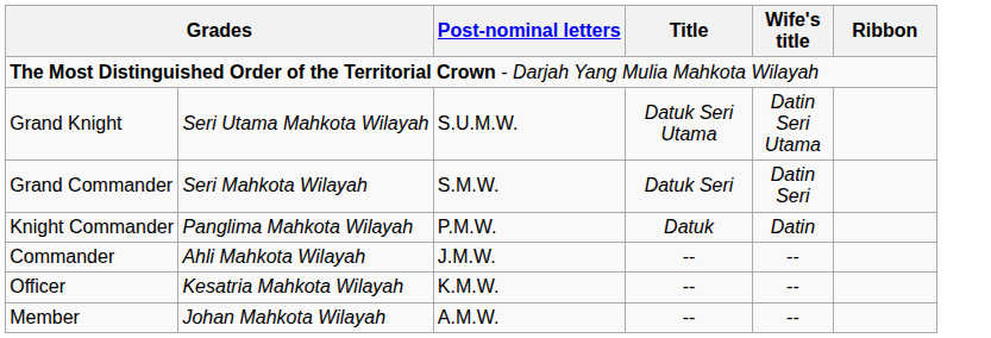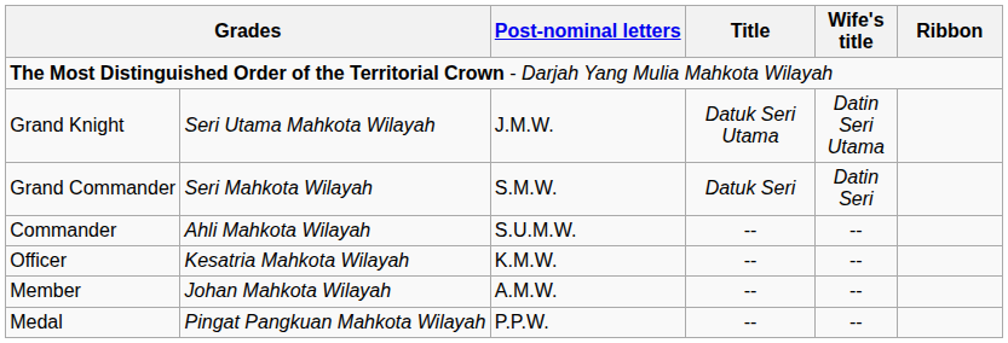 <table class="wikitable">
 <tr>
 <th colspan=2>Grades</th>
 <th><a href='#'>Post-nominal letters</a></th>
 <th width=100px>Title</th>
 <th width=60px>Wife's title</th>
 <th width=80px>Ribbon</th>
 </tr>
 <tr>
 <td colspan="6"><strong>The Most Distinguished Order of the Territorial Crown</strong> - <em>Darjah Yang Mulia Mahkota Wilayah</em></td>
 </tr>
 <tr>
 <td>Grand Knight</td>
 <td><em>Seri Utama Mahkota Wilayah</em></td>
-<td>S.U.M.W.</td>
+<td>J.M.W.</td>
 <td align=center><em>Datuk Seri Utama</em></td>
 <td align=center><em>Datin Seri Utama</em></td>
 <td></td>
 </tr>
 <tr>
 <td>Grand Commander</td>
 <td><em>Seri Mahkota Wilayah</em></td>
 <td>S.M.W.</td>
 <td align=center><em>Datuk Seri</em></td>
 <td align=center><em>Datin Seri</em></td>
 <td></td>
 </tr>
 <tr>
-<td>Knight Commander</td>
-<td><em>Panglima Mahkota Wilayah</em></td>
-<td>P.M.W.</td>
-<td align=center><em>Datuk</em></td>
-<td align=center><em>Datin</em></td>
-<td></td>
-</tr>
-<tr>
 <td>Commander</td>
 <td><em>Ahli Mahkota Wilayah</em></td>
-<td>J.M.W.</td>
+<td>S.U.M.W.</td>
 <td align=center>--</td>
 <td align=center>--</td>
 <td></td>
 </tr>
 <tr>
 <td>Officer</td>
 <td><em>Kesatria Mahkota Wilayah</em></td>
 <td>K.M.W.</td>
 <td align=center>--</td>
 <td align=center>--</td>
 <td></td>
 </tr>
 <tr>
 <td>Member</td>
 <td><em>Johan Mahkota Wilayah</em></td>
 <td>A.M.W.</td>
 <td align=center>--</td>
 <td align=center>--</td>
 <td></td>
 </tr>
+<tr>
+<td>Medal</td>
+<td><em>Pingat Pangkuan Mahkota Wilayah</em></td>
+<td>P.P.W.</td>
+<td align=center>--</td>
+<td align=center>--</td>
+<td></td>
+</tr>
 </table>
